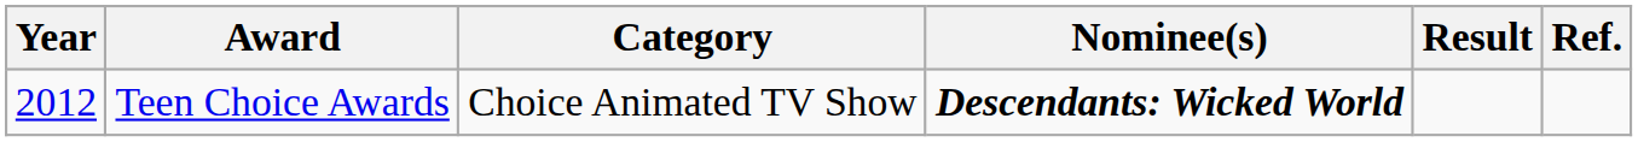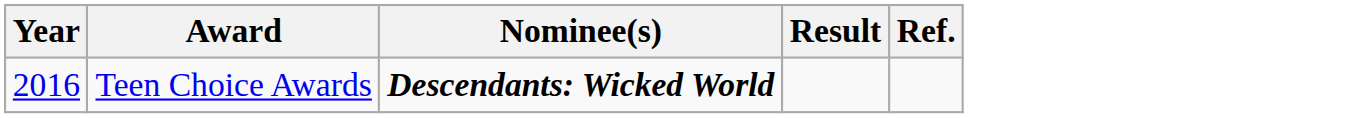 <table class="wikitable">
 <tr>
 <th scope="col">Year</th>
 <th scope="col">Award</th>
-<th scope="col">Category</th>
 <th scope="col">Nominee(s)</th>
 <th scope="col">Result</th>
 <th scope="col">Ref.</th>
 </tr>
 <tr>
-<td><a href='#'>2012</a></td>
+<td><a href='#'>2016</a></td>
 <td><a href='#'>Teen Choice Awards</a></td>
-<td>Choice Animated TV Show</td>
 <td><strong><em>Descendants: Wicked World</em></strong></td>
 <td></td>
 <td style="text-align:center;"></td>
 </tr>
 </table>
